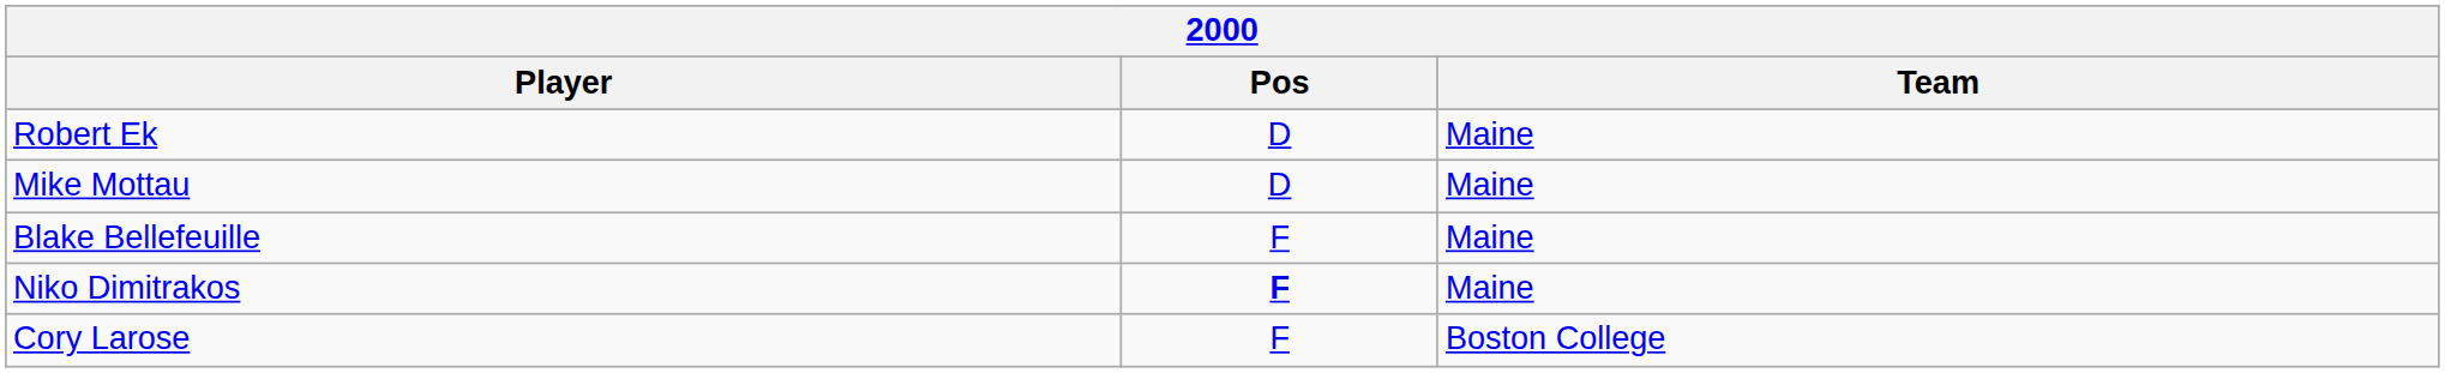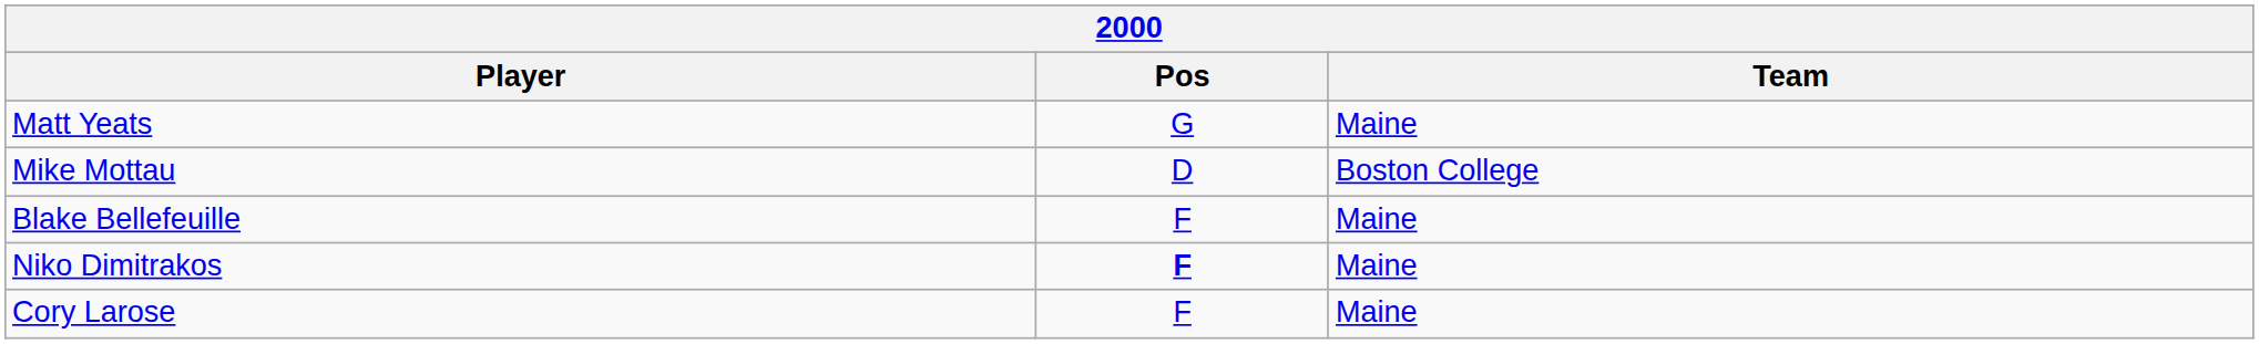 <table class="wikitable" width=95%>
 <tr>
 <th colspan=3><a href='#'>2000</a></th>
 </tr>
 <tr>
 <th>Player</th>
 <th>Pos</th>
 <th>Team</th>
 </tr>
 <tr>
-<td><a href='#'>Robert Ek</a></td>
-<td align=center><a href='#'>D</a></td>
+<td><a href='#'>Matt Yeats</a></td>
+<td align=center><a href='#'>G</a></td>
 <td><a href='#'>Maine</a></td>
 </tr>
 <tr>
 <td><a href='#'>Mike Mottau</a></td>
 <td align=center><a href='#'>D</a></td>
-<td><a href='#'>Maine</a></td>
+<td><a href='#'>Boston College</a></td>
 </tr>
 <tr>
 <td><a href='#'>Blake Bellefeuille</a></td>
 <td align=center><a href='#'>F</a></td>
 <td><a href='#'>Maine</a></td>
 </tr>
 <tr>
 <td><a href='#'>Niko Dimitrakos</a></td>
 <td align=center><strong><a href='#'>F</a></strong></td>
 <td><a href='#'>Maine</a></td>
 </tr>
 <tr>
 <td><a href='#'>Cory Larose</a></td>
 <td align=center><a href='#'>F</a></td>
-<td><a href='#'>Boston College</a></td>
+<td><a href='#'>Maine</a></td>
 </tr>
 </table>
